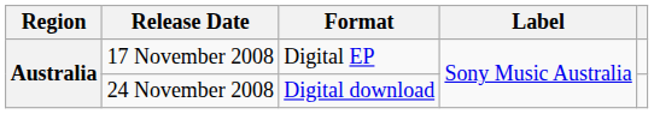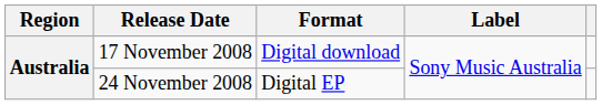 <table class="wikitable plainrowheaders">
 <tr>
 <th scope="col">Region</th>
 <th scope="col">Release Date</th>
 <th scope="col">Format</th>
 <th scope="col">Label</th>
 <th scope="col"></th>
 </tr>
 <tr>
 <th scope="row" rowspan="9">Australia</th>
 <td>17 November 2008</td>
-<td>Digital <a href='#'>EP</a></td>
+<td><a href='#'>Digital download</a></td>
 <td rowspan="3"><a href='#'>Sony Music Australia</a></td>
 <td></td>
 </tr>
 <tr>
 <td>24 November 2008</td>
-<td><a href='#'>Digital download</a></td>
+<td>Digital <a href='#'>EP</a></td>
 <td></td>
 </tr>
 </table>
